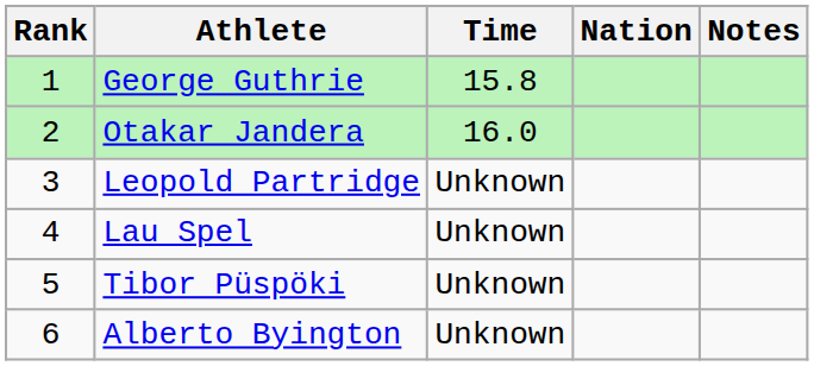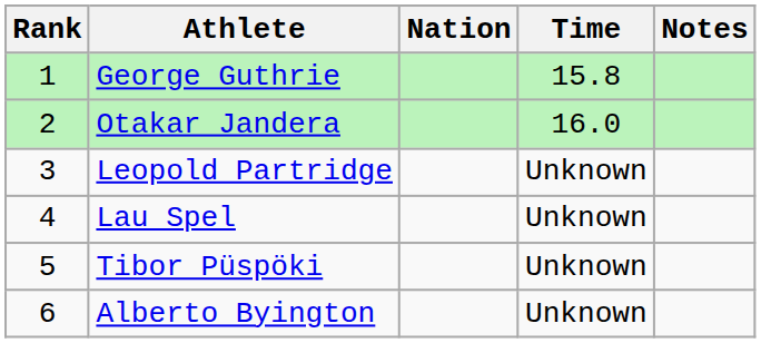 <table class="wikitable sortable" style="text-align:center">
 <tr>
 <th>Rank</th>
 <th>Athlete</th>
+<th>Nation</th>
 <th>Time</th>
-<th>Nation</th>
 <th>Notes</th>
 </tr>
 <tr bgcolor=bbf3bb>
 <td>1</td>
 <td align=left><a href='#'>George Guthrie</a></td>
+<td align=left></td>
 <td>15.8</td>
-<td align=left></td>
 <td></td>
 </tr>
 <tr bgcolor=bbf3bb>
 <td>2</td>
 <td align=left><a href='#'>Otakar Jandera</a></td>
+<td align=left></td>
 <td>16.0</td>
-<td align=left></td>
 <td></td>
 </tr>
 <tr>
 <td>3</td>
 <td align=left><a href='#'>Leopold Partridge</a></td>
+<td align=left></td>
 <td>Unknown</td>
-<td align=left></td>
 <td></td>
 </tr>
 <tr>
 <td>4</td>
 <td align=left><a href='#'>Lau Spel</a></td>
+<td align=left></td>
 <td>Unknown</td>
-<td align=left></td>
 <td></td>
 </tr>
 <tr>
 <td>5</td>
 <td align=left><a href='#'>Tibor Püspöki</a></td>
+<td align=left></td>
 <td>Unknown</td>
-<td align=left></td>
 <td></td>
 </tr>
 <tr>
 <td>6</td>
 <td align=left><a href='#'>Alberto Byington</a></td>
+<td align=left></td>
 <td>Unknown</td>
-<td align=left></td>
 <td></td>
 </tr>
 </table>
